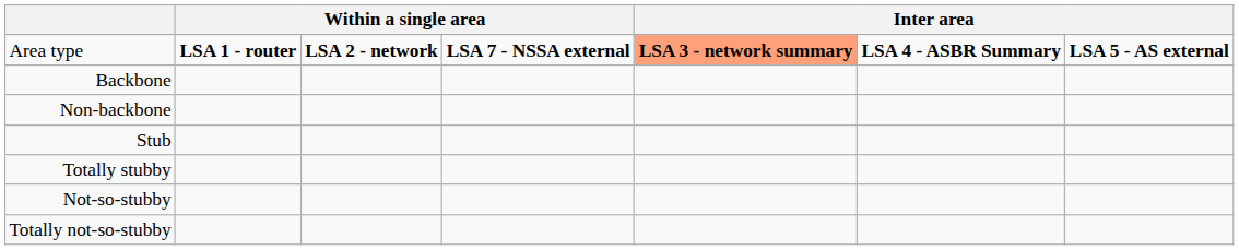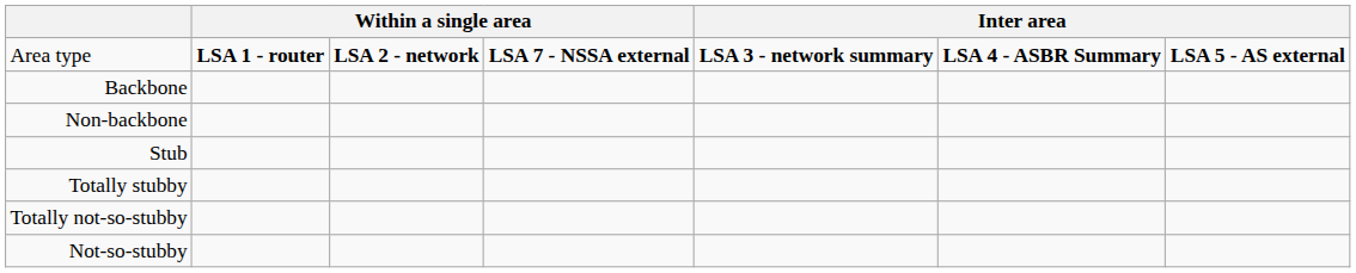 <table class="wikitable mw-collapsible" style="text-align:center;">
 <tr style="text-align:left;">
 <th></th>
 <th colspan="3" style="text-align:center;">Within a single area</th>
 <th colspan="3" style="text-align:center;">Inter area</th>
 </tr>
 <tr>
 <td style="text-align:left;">Area type</td>
 <td><strong>LSA 1 - router</strong></td>
 <td><strong>LSA 2 - network</strong></td>
 <td><strong>LSA 7 - NSSA external</strong></td>
-<td style="background: lightsalmon;"><strong>LSA 3 - network summary</strong></td>
+<td><strong>LSA 3 - network summary</strong></td>
 <td><strong>LSA 4 - ASBR Summary</strong></td>
 <td><strong>LSA 5 - AS external</strong></td>
 </tr>
 <tr>
 <td style="text-align:right;">Backbone</td>
 <td></td>
 <td></td>
 <td></td>
 <td></td>
 <td></td>
 <td></td>
 </tr>
 <tr>
 <td style="text-align:right;">Non-backbone</td>
 <td></td>
 <td></td>
 <td></td>
 <td></td>
 <td></td>
 <td></td>
 </tr>
 <tr>
 <td style="text-align:right;">Stub</td>
 <td></td>
 <td></td>
 <td></td>
 <td></td>
 <td></td>
 <td></td>
 </tr>
 <tr>
 <td style="text-align:right;">Totally stubby</td>
 <td></td>
 <td></td>
 <td></td>
 <td></td>
 <td></td>
 <td></td>
 </tr>
 <tr>
+<td style="text-align:right;">Totally not-so-stubby</td>
+<td></td>
+<td></td>
+<td></td>
+<td></td>
+<td></td>
+<td></td>
+</tr>
+<tr>
 <td style="text-align:right;">Not-so-stubby</td>
 <td></td>
 <td></td>
 <td></td>
 <td></td>
 <td></td>
 <td></td>
 </tr>
-<tr>
-<td style="text-align:right;">Totally not-so-stubby</td>
-<td></td>
-<td></td>
-<td></td>
-<td></td>
-<td></td>
-<td></td>
-</tr>
 </table>
